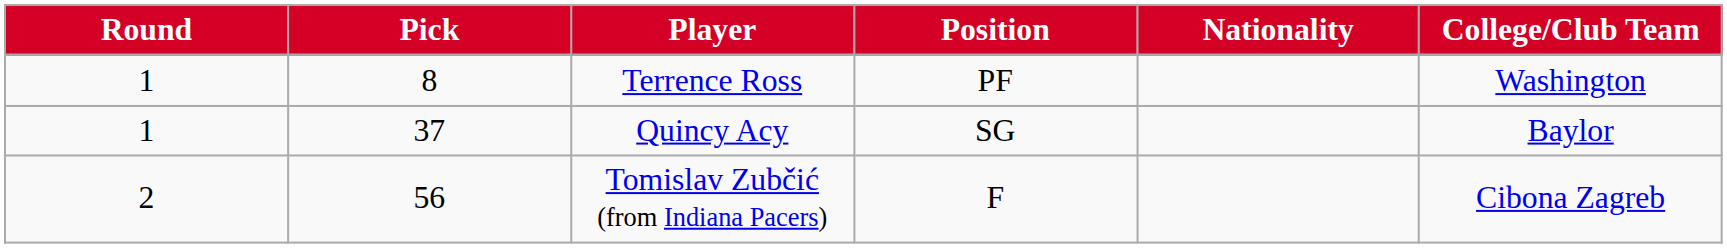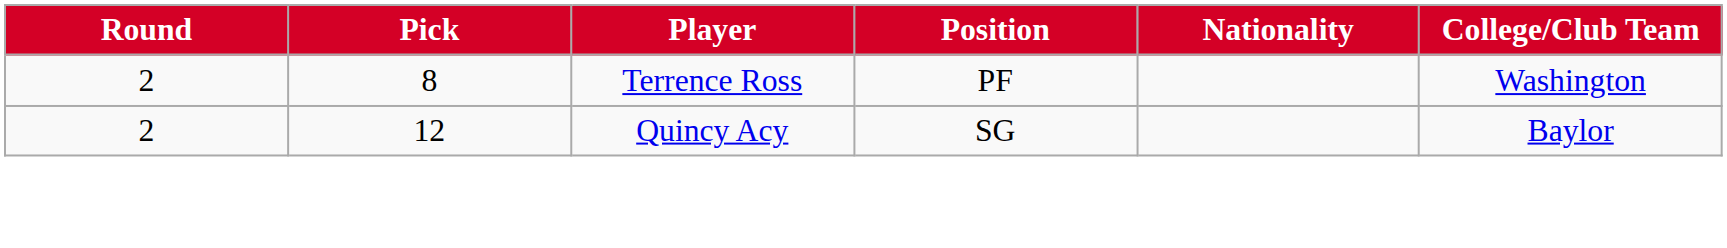 <table class="wikitable sortable sortable">
 <tr>
 <th style="background:#D40026; color:white; width:10%;">Round</th>
 <th style="background:#D40026; color:white; width:10%;">Pick</th>
 <th style="background:#D40026; color:white; width:10%;">Player</th>
 <th style="background:#D40026; color:white; width:10%;">Position</th>
 <th style="background:#D40026; color:white; width:10%;">Nationality</th>
 <th style="background:#D40026; color:white; width:10%;">College/Club Team</th>
 </tr>
 <tr style="text-align: center">
-<td>1</td>
+<td>2</td>
 <td>8</td>
 <td><a href='#'>Terrence Ross</a></td>
 <td>PF</td>
 <td></td>
 <td><a href='#'>Washington</a></td>
 </tr>
 <tr style="text-align: center">
-<td>1</td>
-<td>37</td>
+<td>2</td>
+<td>12</td>
 <td><a href='#'>Quincy Acy</a></td>
 <td>SG</td>
 <td></td>
 <td><a href='#'>Baylor</a></td>
 </tr>
-<tr style="text-align: center">
-<td>2</td>
-<td>56</td>
-<td><a href='#'>Tomislav Zubčić</a> <small>(from <a href='#'>Indiana Pacers</a>)</small></td>
-<td>F</td>
-<td></td>
-<td><a href='#'>Cibona Zagreb</a></td>
-</tr>
 </table>
